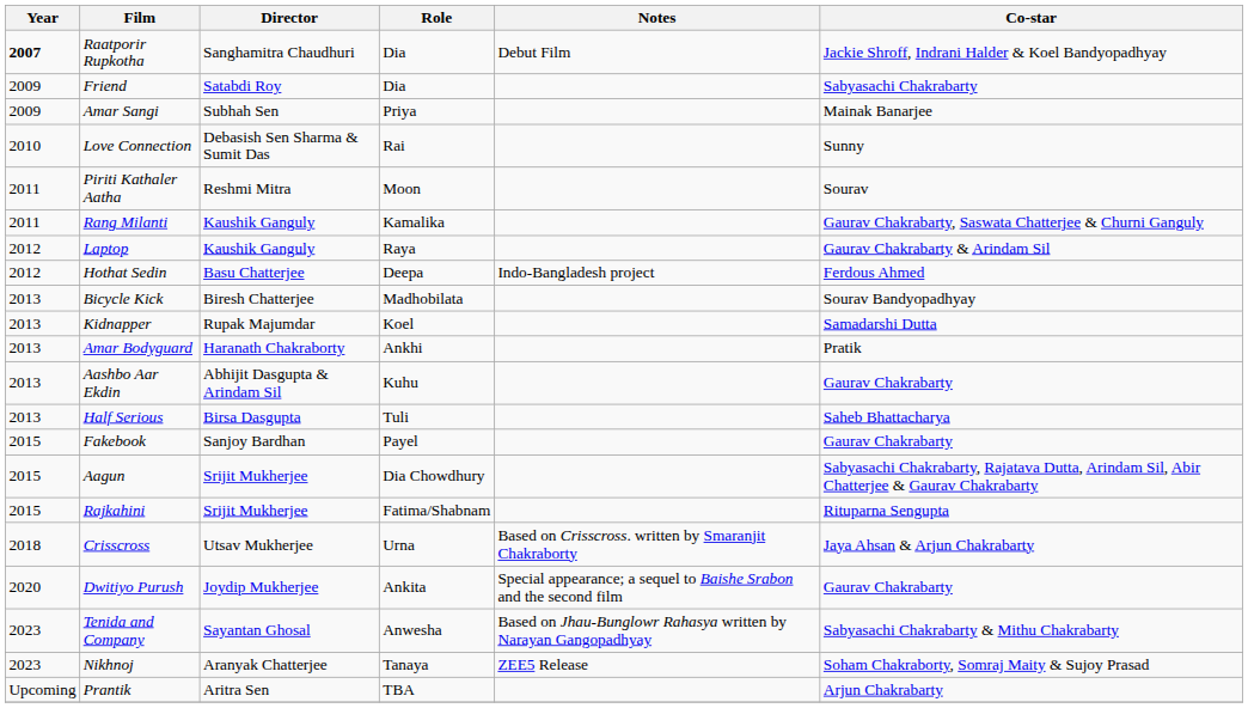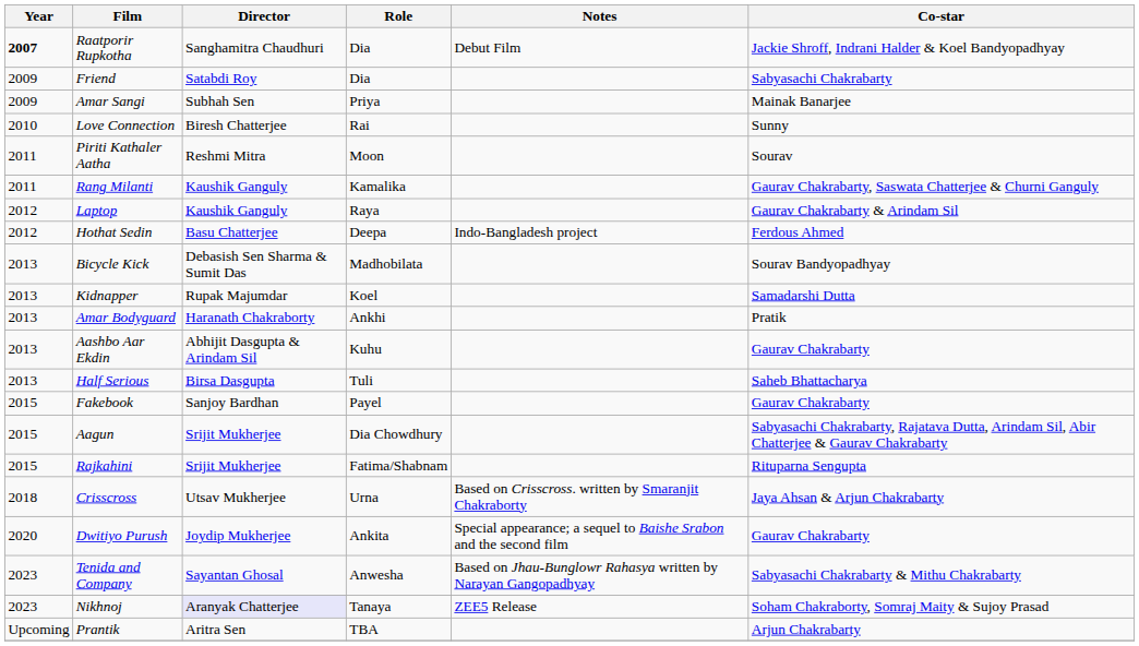 <table class="wikitable sortable">
 <tr>
 <th>Year</th>
 <th>Film</th>
 <th>Director</th>
 <th>Role</th>
 <th>Notes</th>
 <th>Co-star</th>
 </tr>
 <tr>
 <td><strong>2007</strong></td>
 <td><em>Raatporir Rupkotha</em></td>
 <td>Sanghamitra Chaudhuri</td>
 <td>Dia</td>
 <td>Debut Film</td>
 <td><a href='#'>Jackie Shroff</a>, <a href='#'>Indrani Halder</a> & Koel Bandyopadhyay</td>
 </tr>
 <tr>
 <td>2009</td>
 <td><em>Friend</em></td>
 <td><a href='#'>Satabdi Roy</a></td>
 <td>Dia</td>
 <td></td>
 <td><a href='#'>Sabyasachi Chakrabarty</a></td>
 </tr>
 <tr>
 <td>2009</td>
 <td><em>Amar Sangi</em></td>
 <td>Subhah Sen</td>
 <td>Priya</td>
 <td></td>
 <td>Mainak Banarjee</td>
 </tr>
 <tr>
 <td>2010</td>
 <td><em>Love Connection</em></td>
-<td>Debasish Sen Sharma & Sumit Das</td>
+<td>Biresh Chatterjee</td>
 <td>Rai</td>
 <td></td>
 <td>Sunny</td>
 </tr>
 <tr>
 <td>2011</td>
 <td><em>Piriti Kathaler Aatha</em></td>
 <td>Reshmi Mitra</td>
 <td>Moon</td>
 <td></td>
 <td>Sourav</td>
 </tr>
 <tr>
 <td>2011</td>
 <td><em><a href='#'>Rang Milanti</a></em></td>
 <td><a href='#'>Kaushik Ganguly</a></td>
 <td>Kamalika</td>
 <td></td>
 <td><a href='#'>Gaurav Chakrabarty</a>, <a href='#'>Saswata Chatterjee</a> & <a href='#'>Churni Ganguly</a></td>
 </tr>
 <tr>
 <td>2012</td>
 <td><em><a href='#'>Laptop</a></em></td>
 <td><a href='#'>Kaushik Ganguly</a></td>
 <td>Raya</td>
 <td></td>
 <td><a href='#'>Gaurav Chakrabarty</a> & <a href='#'>Arindam Sil</a></td>
 </tr>
 <tr>
 <td>2012</td>
 <td><em>Hothat Sedin</em></td>
 <td><a href='#'>Basu Chatterjee</a></td>
 <td>Deepa</td>
 <td>Indo-Bangladesh project</td>
 <td><a href='#'>Ferdous Ahmed</a></td>
 </tr>
 <tr>
 <td>2013</td>
 <td><em>Bicycle Kick</em></td>
-<td>Biresh Chatterjee</td>
+<td>Debasish Sen Sharma & Sumit Das</td>
 <td>Madhobilata</td>
 <td></td>
 <td>Sourav Bandyopadhyay</td>
 </tr>
 <tr>
 <td>2013</td>
 <td><em>Kidnapper</em></td>
 <td>Rupak Majumdar</td>
 <td>Koel</td>
 <td></td>
 <td><a href='#'>Samadarshi Dutta</a></td>
 </tr>
 <tr>
 <td>2013</td>
 <td><em><a href='#'>Amar Bodyguard</a></em></td>
 <td><a href='#'>Haranath Chakraborty</a></td>
 <td>Ankhi</td>
 <td></td>
 <td>Pratik</td>
 </tr>
 <tr>
 <td>2013</td>
 <td><em>Aashbo Aar Ekdin</em></td>
 <td>Abhijit Dasgupta & <a href='#'>Arindam Sil</a></td>
 <td>Kuhu</td>
 <td></td>
 <td><a href='#'>Gaurav Chakrabarty</a></td>
 </tr>
 <tr>
 <td>2013</td>
 <td><em><a href='#'>Half Serious</a></em></td>
 <td><a href='#'>Birsa Dasgupta</a></td>
 <td>Tuli</td>
 <td></td>
 <td><a href='#'>Saheb Bhattacharya</a></td>
 </tr>
 <tr>
 <td>2015</td>
 <td><em>Fakebook</em></td>
 <td>Sanjoy Bardhan</td>
 <td>Payel</td>
 <td></td>
 <td><a href='#'>Gaurav Chakrabarty</a></td>
 </tr>
 <tr>
 <td>2015</td>
 <td><em>Aagun</em></td>
 <td><a href='#'>Srijit Mukherjee</a></td>
 <td>Dia Chowdhury</td>
 <td></td>
 <td><a href='#'>Sabyasachi Chakrabarty</a>, <a href='#'>Rajatava Dutta</a>, <a href='#'>Arindam Sil</a>, <a href='#'>Abir Chatterjee</a> & <a href='#'>Gaurav Chakrabarty</a></td>
 </tr>
 <tr>
 <td>2015</td>
 <td><em><a href='#'>Rajkahini</a></em></td>
 <td><a href='#'>Srijit Mukherjee</a></td>
 <td>Fatima/Shabnam</td>
 <td></td>
 <td><a href='#'>Rituparna Sengupta</a></td>
 </tr>
 <tr>
 <td>2018</td>
 <td><em><a href='#'>Crisscross</a></em></td>
 <td>Utsav Mukherjee</td>
 <td>Urna</td>
 <td>Based on <em>Crisscross</em>. written by <a href='#'>Smaranjit Chakraborty</a></td>
 <td><a href='#'>Jaya Ahsan</a> & <a href='#'>Arjun Chakrabarty</a></td>
 </tr>
 <tr>
 <td>2020</td>
 <td><em><a href='#'>Dwitiyo Purush</a></em></td>
 <td><a href='#'>Joydip Mukherjee</a></td>
 <td>Ankita</td>
 <td>Special appearance; a sequel to <em><a href='#'>Baishe Srabon</a></em> and the second film</td>
 <td><a href='#'>Gaurav Chakrabarty</a></td>
 </tr>
 <tr>
 <td>2023</td>
 <td><em><a href='#'>Tenida and Company</a></em></td>
 <td><a href='#'>Sayantan Ghosal</a></td>
 <td>Anwesha</td>
 <td>Based on <em>Jhau-Bunglowr Rahasya</em> written by <a href='#'>Narayan Gangopadhyay</a></td>
 <td><a href='#'>Sabyasachi Chakrabarty</a> & <a href='#'>Mithu Chakrabarty</a></td>
 </tr>
 <tr>
 <td>2023</td>
 <td><em>Nikhnoj</em></td>
-<td>Aranyak Chatterjee</td>
+<td style="background: lavender;">Aranyak Chatterjee</td>
 <td>Tanaya</td>
 <td><a href='#'>ZEE5</a> Release</td>
 <td><a href='#'>Soham Chakraborty</a>, <a href='#'>Somraj Maity</a> & Sujoy Prasad</td>
 </tr>
 <tr>
 <td>Upcoming</td>
 <td><em>Prantik</em></td>
 <td>Aritra Sen</td>
 <td>TBA</td>
 <td></td>
 <td><a href='#'>Arjun Chakrabarty</a></td>
 </tr>
 <tr>
 </tr>
 </table>
